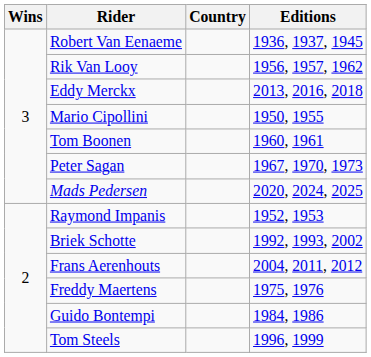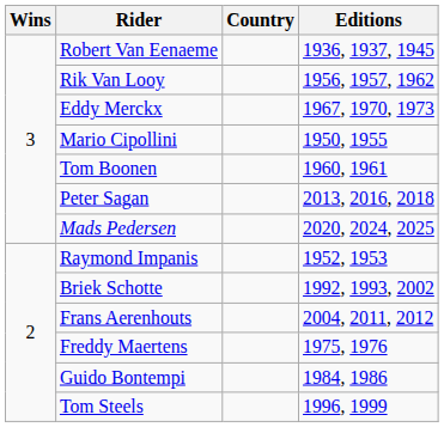 <table class="wikitable">
 <tr>
 <th>Wins</th>
 <th>Rider</th>
 <th>Country</th>
 <th>Editions</th>
 </tr>
 <tr>
 <td align=center rowspan= 7>3</td>
 <td><a href='#'>Robert Van Eenaeme</a></td>
 <td></td>
 <td><a href='#'>1936</a>, <a href='#'>1937</a>, <a href='#'>1945</a></td>
 </tr>
 <tr>
 <td><a href='#'>Rik Van Looy</a></td>
 <td></td>
 <td><a href='#'>1956</a>, <a href='#'>1957</a>, <a href='#'>1962</a></td>
 </tr>
 <tr>
 <td><a href='#'>Eddy Merckx</a></td>
 <td></td>
-<td><a href='#'>2013</a>, <a href='#'>2016</a>, <a href='#'>2018</a></td>
+<td><a href='#'>1967</a>, <a href='#'>1970</a>, <a href='#'>1973</a></td>
 </tr>
 <tr>
 <td><a href='#'>Mario Cipollini</a></td>
 <td></td>
 <td><a href='#'>1950</a>, <a href='#'>1955</a></td>
 </tr>
 <tr>
 <td><a href='#'>Tom Boonen</a></td>
 <td></td>
 <td><a href='#'>1960</a>, <a href='#'>1961</a></td>
 </tr>
 <tr>
 <td><a href='#'>Peter Sagan</a></td>
 <td></td>
-<td><a href='#'>1967</a>, <a href='#'>1970</a>, <a href='#'>1973</a></td>
+<td><a href='#'>2013</a>, <a href='#'>2016</a>, <a href='#'>2018</a></td>
 </tr>
 <tr>
 <td><a href='#'><em>Mads Pedersen</em></a></td>
 <td></td>
 <td><a href='#'>2020</a>, <a href='#'>2024</a>, <a href='#'>2025</a></td>
 </tr>
 <tr>
 <td align=center rowspan= 7>2</td>
 <td><a href='#'>Raymond Impanis</a></td>
 <td></td>
 <td><a href='#'>1952</a>, <a href='#'>1953</a></td>
 </tr>
 <tr>
 <td><a href='#'>Briek Schotte</a></td>
 <td></td>
 <td><a href='#'>1992</a>, <a href='#'>1993</a>, <a href='#'>2002</a></td>
 </tr>
 <tr>
 <td><a href='#'>Frans Aerenhouts</a></td>
 <td></td>
 <td><a href='#'>2004</a>, <a href='#'>2011</a>, <a href='#'>2012</a></td>
 </tr>
 <tr>
 <td><a href='#'>Freddy Maertens</a></td>
 <td></td>
 <td><a href='#'>1975</a>, <a href='#'>1976</a></td>
 </tr>
 <tr>
 <td><a href='#'>Guido Bontempi</a></td>
 <td></td>
 <td><a href='#'>1984</a>, <a href='#'>1986</a></td>
 </tr>
 <tr>
 <td><a href='#'>Tom Steels</a></td>
 <td></td>
 <td><a href='#'>1996</a>, <a href='#'>1999</a></td>
 </tr>
 </table>
